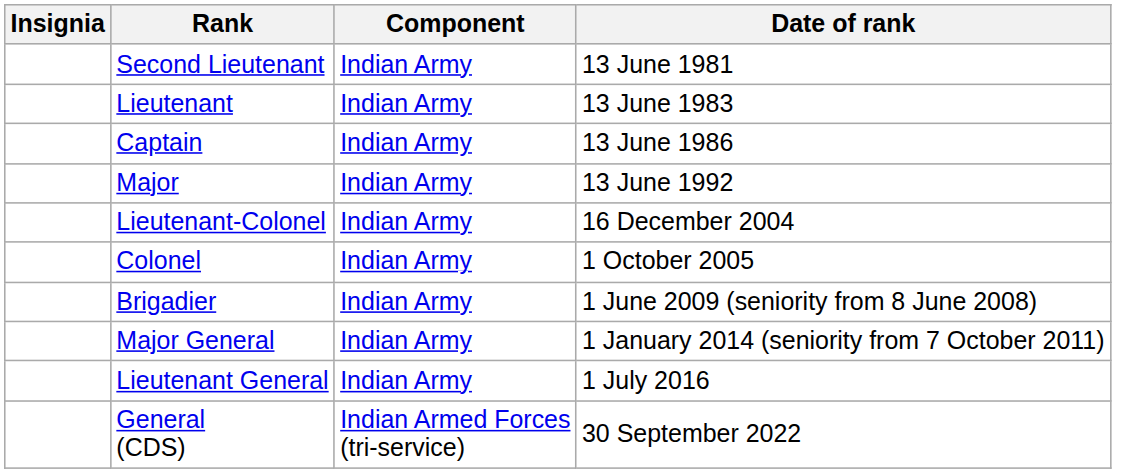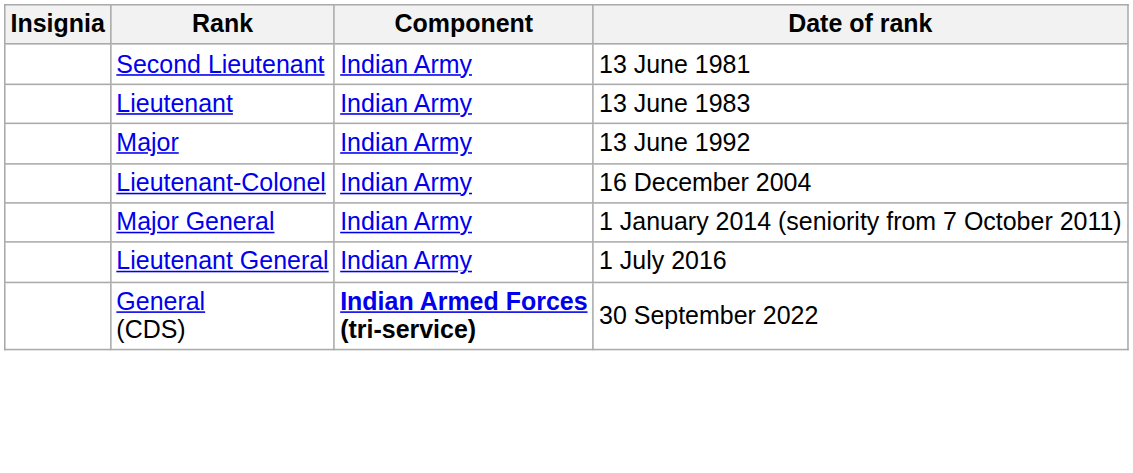 <table class="wikitable" style="background:white">
 <tr>
 <th>Insignia</th>
 <th>Rank</th>
 <th>Component</th>
 <th>Date of rank</th>
 </tr>
 <tr>
 <td align="center"></td>
 <td><a href='#'>Second Lieutenant</a></td>
 <td><a href='#'>Indian Army</a></td>
 <td>13 June 1981</td>
 </tr>
 <tr>
 <td align="center"></td>
 <td><a href='#'>Lieutenant</a></td>
 <td><a href='#'>Indian Army</a></td>
 <td>13 June 1983</td>
 </tr>
 <tr>
 <td align="center"></td>
-<td><a href='#'>Captain</a></td>
-<td><a href='#'>Indian Army</a></td>
-<td>13 June 1986</td>
-</tr>
-<tr>
-<td align="center"></td>
 <td><a href='#'>Major</a></td>
 <td><a href='#'>Indian Army</a></td>
 <td>13 June 1992</td>
 </tr>
 <tr>
 <td align="center"></td>
 <td><a href='#'>Lieutenant-Colonel</a></td>
 <td><a href='#'>Indian Army</a></td>
 <td>16 December 2004</td>
-</tr>
-<tr>
-<td align="center"></td>
-<td><a href='#'>Colonel</a></td>
-<td><a href='#'>Indian Army</a></td>
-<td>1 October 2005</td>
-</tr>
-<tr>
-<td align="center"></td>
-<td><a href='#'>Brigadier</a></td>
-<td><a href='#'>Indian Army</a></td>
-<td>1 June 2009 (seniority from 8 June 2008)</td>
 </tr>
 <tr>
 <td align="center"></td>
 <td><a href='#'>Major General</a></td>
 <td><a href='#'>Indian Army</a></td>
 <td>1 January 2014 (seniority from 7 October 2011)</td>
 </tr>
 <tr>
 <td align="center"></td>
 <td><a href='#'>Lieutenant General</a></td>
 <td><a href='#'>Indian Army</a></td>
 <td>1 July 2016</td>
 </tr>
 <tr>
 <td align="center"></td>
 <td><a href='#'>General</a><br>(CDS)</td>
-<td><a href='#'>Indian Armed Forces</a><br>(tri-service)</td>
+<td><strong><a href='#'>Indian Armed Forces</a><br>(tri-service)</strong></td>
 <td>30 September 2022</td>
 </tr>
 </table>
